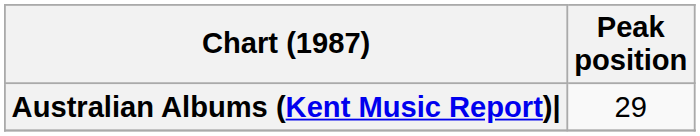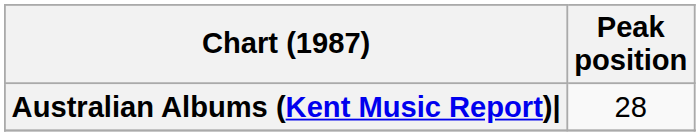 <table class="wikitable sortable plainrowheaders" style="text-align:center">
 <tr>
 <th scope="col">Chart (1987)</th>
 <th scope="col">Peak<br>position</th>
 </tr>
 <tr>
 <th scope="row">Australian Albums (<a href='#'>Kent Music Report</a>)|</th>
-<td>29</td>
+<td>28</td>
 </tr>
 <tr>
 </tr>
 <tr>
 </tr>
 <tr>
 </tr>
 <tr>
 </tr>
 </table>
